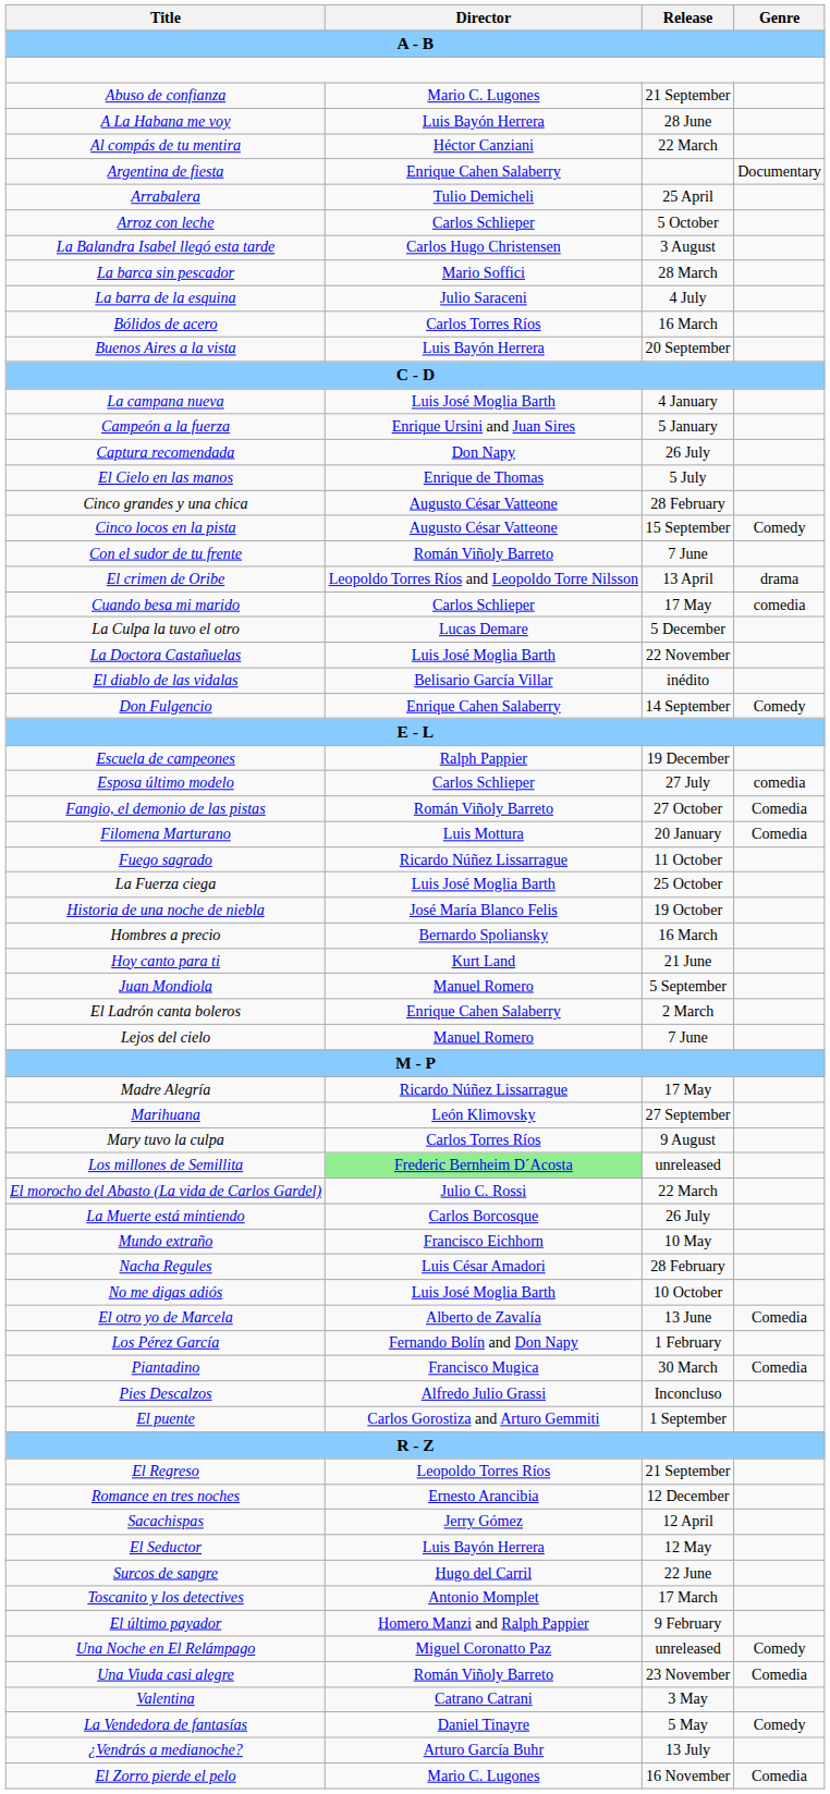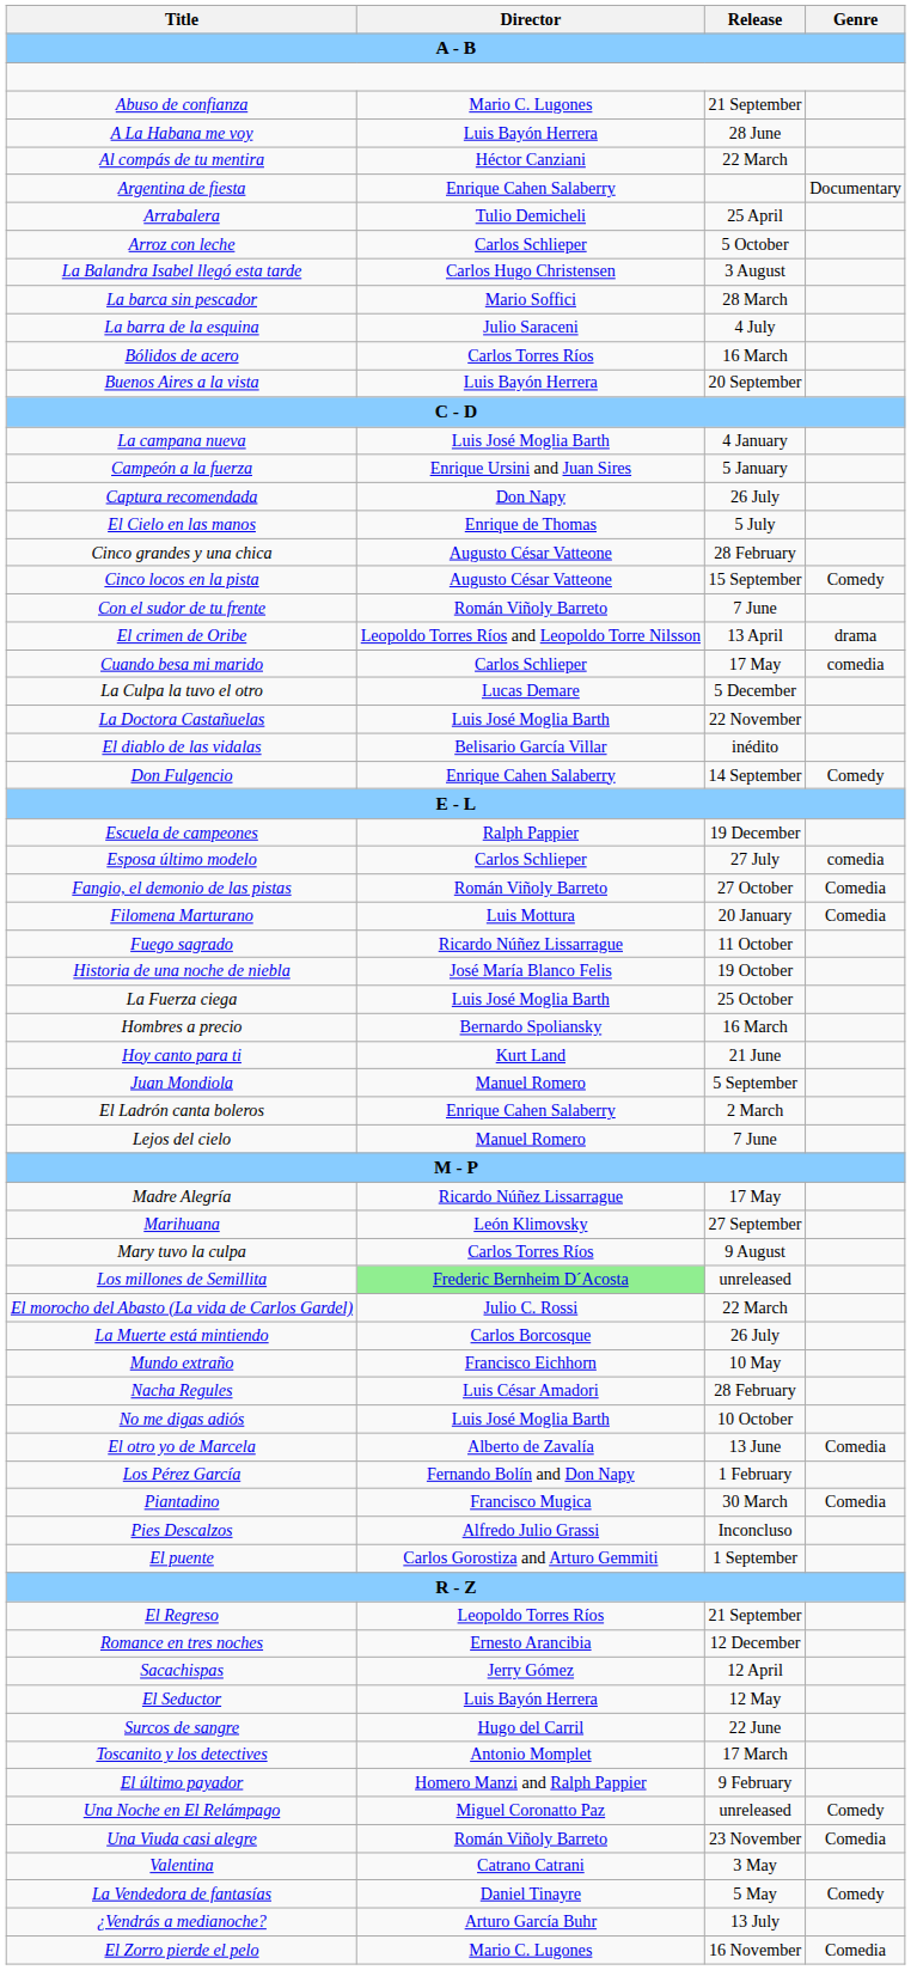 <table class="wikitable" style="margin:1em 0 1em 1em; text-align: center; font-size: 90%;">
 <tr>
 <th scope="col">Title</th>
 <th scope="col">Director</th>
 <th scope="col">Release</th>
 <th scope="col">Genre</th>
 </tr>
 <tr>
 <th colspan="4" style="background-color:#88ccff; font-size:110%;"><strong>A  -  B</strong></th>
 </tr>
 <tr style="height:24px">
 </tr>
 <tr>
 <td><em><a href='#'>Abuso de confianza</a></em></td>
 <td><a href='#'>Mario C. Lugones</a></td>
 <td>21 September</td>
 <td></td>
 </tr>
 <tr>
 <td><em><a href='#'>A La Habana me voy</a></em></td>
 <td><a href='#'>Luis Bayón Herrera</a></td>
 <td>28 June</td>
 <td></td>
 </tr>
 <tr>
 <td><em><a href='#'>Al compás de tu mentira</a></em></td>
 <td><a href='#'>Héctor Canziani</a></td>
 <td>22 March</td>
 <td></td>
 </tr>
 <tr>
 <td><em><a href='#'>Argentina de fiesta</a></em></td>
 <td><a href='#'>Enrique Cahen Salaberry</a></td>
 <td></td>
 <td>Documentary</td>
 </tr>
 <tr>
 <td><em><a href='#'>Arrabalera</a></em></td>
 <td><a href='#'>Tulio Demicheli</a></td>
 <td>25 April</td>
 <td></td>
 </tr>
 <tr>
 <td><em><a href='#'>Arroz con leche</a></em></td>
 <td><a href='#'>Carlos Schlieper</a></td>
 <td>5 October</td>
 <td></td>
 </tr>
 <tr>
 <td><em><a href='#'>La Balandra Isabel llegó esta tarde</a></em></td>
 <td><a href='#'>Carlos Hugo Christensen</a></td>
 <td>3 August</td>
 <td></td>
 </tr>
 <tr>
 <td><em><a href='#'>La barca sin pescador</a></em></td>
 <td><a href='#'>Mario Soffici</a></td>
 <td>28 March</td>
 <td></td>
 </tr>
 <tr>
 <td><em><a href='#'>La barra de la esquina</a></em></td>
 <td><a href='#'>Julio Saraceni</a></td>
 <td>4 July</td>
 <td></td>
 </tr>
 <tr>
 <td><em><a href='#'>Bólidos de acero</a></em></td>
 <td><a href='#'>Carlos Torres Ríos</a></td>
 <td>16 March</td>
 <td></td>
 </tr>
 <tr>
 <td><em><a href='#'>Buenos Aires a la vista</a></em></td>
 <td><a href='#'>Luis Bayón Herrera</a></td>
 <td>20 September</td>
 <td></td>
 </tr>
 <tr>
 <th colspan="4" style="background-color:#88ccff; font-size:110%;"><strong>C  -  D</strong></th>
 </tr>
 <tr>
 <td><em><a href='#'>La campana nueva</a></em></td>
 <td><a href='#'>Luis José Moglia Barth</a></td>
 <td>4 January</td>
 <td></td>
 </tr>
 <tr>
 <td><em><a href='#'>Campeón a la fuerza</a></em></td>
 <td><a href='#'>Enrique Ursini</a> and <a href='#'>Juan Sires</a></td>
 <td>5 January</td>
 <td></td>
 </tr>
 <tr>
 <td><em><a href='#'>Captura recomendada</a></em></td>
 <td><a href='#'>Don Napy</a></td>
 <td>26 July</td>
 <td></td>
 </tr>
 <tr>
 <td><em><a href='#'>El Cielo en las manos</a></em></td>
 <td><a href='#'>Enrique de Thomas</a></td>
 <td>5 July</td>
 <td></td>
 </tr>
 <tr>
 <td><em>Cinco grandes y una chica</em></td>
 <td><a href='#'>Augusto César Vatteone</a></td>
 <td>28 February</td>
 <td></td>
 </tr>
 <tr>
 <td><em><a href='#'>Cinco locos en la pista</a></em></td>
 <td><a href='#'>Augusto César Vatteone</a></td>
 <td>15 September</td>
 <td>Comedy</td>
 </tr>
 <tr>
 <td><em><a href='#'>Con el sudor de tu frente</a></em></td>
 <td><a href='#'>Román Viñoly Barreto</a></td>
 <td>7 June</td>
 <td></td>
 </tr>
 <tr>
 <td><em><a href='#'>El crimen de Oribe</a></em></td>
 <td><a href='#'>Leopoldo Torres Ríos</a> and <a href='#'>Leopoldo Torre Nilsson</a></td>
 <td>13 April</td>
 <td>drama</td>
 </tr>
 <tr>
 <td><em><a href='#'>Cuando besa mi marido</a></em></td>
 <td><a href='#'>Carlos Schlieper</a></td>
 <td>17 May</td>
 <td>comedia</td>
 </tr>
 <tr>
 <td><em>La Culpa la tuvo el otro</em></td>
 <td><a href='#'>Lucas Demare</a></td>
 <td>5 December</td>
 <td></td>
 </tr>
 <tr>
 <td><em><a href='#'>La Doctora Castañuelas</a></em></td>
 <td><a href='#'>Luis José Moglia Barth</a></td>
 <td>22 November</td>
 <td></td>
 </tr>
 <tr>
 <td><em><a href='#'>El diablo de las vidalas</a></em></td>
 <td><a href='#'>Belisario García Villar</a></td>
 <td>inédito</td>
 <td></td>
 </tr>
 <tr>
 <td><em><a href='#'>Don Fulgencio</a></em></td>
 <td><a href='#'>Enrique Cahen Salaberry</a></td>
 <td>14 September</td>
 <td>Comedy</td>
 </tr>
 <tr>
 <th colspan="4" style="background-color:#88ccff; font-size:110%;"><strong>E  -  L</strong></th>
 </tr>
 <tr>
 <td><em><a href='#'>Escuela de campeones</a></em></td>
 <td><a href='#'>Ralph Pappier</a></td>
 <td>19 December</td>
 <td></td>
 </tr>
 <tr>
 <td><em><a href='#'>Esposa último modelo</a></em></td>
 <td><a href='#'>Carlos Schlieper</a></td>
 <td>27 July</td>
 <td>comedia</td>
 </tr>
 <tr>
 <td><em><a href='#'>Fangio, el demonio de las pistas</a></em></td>
 <td><a href='#'>Román Viñoly Barreto</a></td>
 <td>27 October</td>
 <td>Comedia</td>
 </tr>
 <tr>
 <td><em><a href='#'>Filomena Marturano</a></em></td>
 <td><a href='#'>Luis Mottura</a></td>
 <td>20 January</td>
 <td>Comedia</td>
 </tr>
 <tr>
 <td><em><a href='#'>Fuego sagrado</a></em></td>
 <td><a href='#'>Ricardo Núñez Lissarrague</a></td>
 <td>11 October</td>
 <td></td>
 </tr>
 <tr>
+<td><em><a href='#'>Historia de una noche de niebla</a></em></td>
+<td><a href='#'>José María Blanco Felis</a></td>
+<td>19 October</td>
+<td></td>
+</tr>
+<tr>
 <td><em>La Fuerza ciega</em></td>
 <td><a href='#'>Luis José Moglia Barth</a></td>
 <td>25 October</td>
-<td></td>
-</tr>
-<tr>
-<td><em><a href='#'>Historia de una noche de niebla</a></em></td>
-<td><a href='#'>José María Blanco Felis</a></td>
-<td>19 October</td>
 <td></td>
 </tr>
 <tr>
 <td><em>Hombres a precio</em></td>
 <td><a href='#'>Bernardo Spoliansky</a></td>
 <td>16 March</td>
 <td></td>
 </tr>
 <tr>
 <td><em><a href='#'>Hoy canto para ti</a></em></td>
 <td><a href='#'>Kurt Land</a></td>
 <td>21 June</td>
 <td></td>
 </tr>
 <tr>
 <td><em><a href='#'>Juan Mondiola</a></em></td>
 <td><a href='#'>Manuel Romero</a></td>
 <td>5 September</td>
 <td></td>
 </tr>
 <tr>
 <td><em>El Ladrón canta boleros</em></td>
 <td><a href='#'>Enrique Cahen Salaberry</a></td>
 <td>2 March</td>
 <td></td>
 </tr>
 <tr>
 <td><em>Lejos del cielo</em></td>
 <td><a href='#'>Manuel Romero</a></td>
 <td>7 June</td>
 <td></td>
 </tr>
 <tr>
 <th colspan="4" style="background-color:#88ccff; font-size:110%;"><strong>M  -  P</strong></th>
 </tr>
 <tr>
 <td><em>Madre Alegría</em></td>
 <td><a href='#'>Ricardo Núñez Lissarrague</a></td>
 <td>17 May</td>
 <td></td>
 </tr>
 <tr>
 <td><em><a href='#'>Marihuana</a></em></td>
 <td><a href='#'>León Klimovsky</a></td>
 <td>27 September</td>
 <td></td>
 </tr>
 <tr>
 <td><em>Mary tuvo la culpa</em></td>
 <td><a href='#'>Carlos Torres Ríos</a></td>
 <td>9 August</td>
 <td></td>
 </tr>
 <tr>
 <td><em><a href='#'>Los millones de Semillita</a></em></td>
 <td style="background: lightgreen;"><a href='#'>Frederic Bernheim D´Acosta</a></td>
 <td>unreleased</td>
 <td></td>
 </tr>
 <tr>
 <td><em><a href='#'>El morocho del Abasto (La vida de Carlos Gardel)</a></em></td>
 <td><a href='#'>Julio C. Rossi</a></td>
 <td>22 March</td>
 <td></td>
 </tr>
 <tr>
 <td><em><a href='#'>La Muerte está mintiendo</a></em></td>
 <td><a href='#'>Carlos Borcosque</a></td>
 <td>26 July</td>
 <td></td>
 </tr>
 <tr>
 <td><em><a href='#'>Mundo extraño</a></em></td>
 <td><a href='#'>Francisco Eichhorn</a></td>
 <td>10 May</td>
 <td></td>
 </tr>
 <tr>
 <td><em><a href='#'>Nacha Regules</a></em></td>
 <td><a href='#'>Luis César Amadori</a></td>
 <td>28 February</td>
 <td></td>
 </tr>
 <tr>
 <td><em><a href='#'>No me digas adiós</a></em></td>
 <td><a href='#'>Luis José Moglia Barth</a></td>
 <td>10 October</td>
 <td></td>
 </tr>
 <tr>
 <td><em><a href='#'>El otro yo de Marcela</a></em></td>
 <td><a href='#'>Alberto de Zavalía</a></td>
 <td>13 June</td>
 <td>Comedia</td>
 </tr>
 <tr>
 <td><em><a href='#'>Los Pérez García</a></em></td>
 <td><a href='#'>Fernando Bolín</a> and <a href='#'>Don Napy</a></td>
 <td>1 February</td>
 <td></td>
 </tr>
 <tr>
 <td><em><a href='#'>Piantadino</a></em></td>
 <td><a href='#'>Francisco Mugica</a></td>
 <td>30 March</td>
 <td>Comedia</td>
 </tr>
 <tr>
 <td><em><a href='#'>Pies Descalzos</a></em></td>
 <td><a href='#'>Alfredo Julio Grassi</a></td>
 <td>Inconcluso</td>
 <td></td>
 </tr>
 <tr>
 <td><em><a href='#'>El puente</a></em></td>
 <td><a href='#'>Carlos Gorostiza</a> and <a href='#'>Arturo Gemmiti</a></td>
 <td>1 September</td>
 <td></td>
 </tr>
 <tr>
 <th colspan="4" style="background-color:#88ccff; font-size:110%;"><strong>R  -  Z</strong></th>
 </tr>
 <tr>
 <td><em><a href='#'>El Regreso</a></em></td>
 <td><a href='#'>Leopoldo Torres Ríos</a></td>
 <td>21 September</td>
 <td></td>
 </tr>
 <tr>
 <td><em><a href='#'>Romance en tres noches</a></em></td>
 <td><a href='#'>Ernesto Arancibia</a></td>
 <td>12 December</td>
 <td></td>
 </tr>
 <tr>
 <td><em><a href='#'>Sacachispas</a></em></td>
 <td><a href='#'>Jerry Gómez</a></td>
 <td>12 April</td>
 <td></td>
 </tr>
 <tr>
 <td><em><a href='#'>El Seductor</a></em></td>
 <td><a href='#'>Luis Bayón Herrera</a></td>
 <td>12 May</td>
 <td></td>
 </tr>
 <tr>
 <td><em><a href='#'>Surcos de sangre</a></em></td>
 <td><a href='#'>Hugo del Carril</a></td>
 <td>22 June</td>
 <td></td>
 </tr>
 <tr>
 <td><em><a href='#'>Toscanito y los detectives</a></em></td>
 <td><a href='#'>Antonio Momplet</a></td>
 <td>17 March</td>
 <td></td>
 </tr>
 <tr>
 <td><em><a href='#'>El último payador</a></em></td>
 <td><a href='#'>Homero Manzi</a> and <a href='#'>Ralph Pappier</a></td>
 <td>9 February</td>
 <td></td>
 </tr>
 <tr>
 <td><em><a href='#'>Una Noche en El Relámpago</a></em></td>
 <td><a href='#'>Miguel Coronatto Paz</a></td>
 <td>unreleased</td>
 <td>Comedy</td>
 </tr>
 <tr>
 <td><em><a href='#'>Una Viuda casi alegre</a></em></td>
 <td><a href='#'>Román Viñoly Barreto</a></td>
 <td>23 November</td>
 <td>Comedia</td>
 </tr>
 <tr>
 <td><em><a href='#'>Valentina</a></em></td>
 <td><a href='#'>Catrano Catrani</a></td>
 <td>3 May</td>
 <td></td>
 </tr>
 <tr>
 <td><em><a href='#'>La Vendedora de fantasías</a></em></td>
 <td><a href='#'>Daniel Tinayre</a></td>
 <td>5 May</td>
 <td>Comedy</td>
 </tr>
 <tr>
 <td><em><a href='#'>¿Vendrás a medianoche?</a></em></td>
 <td><a href='#'>Arturo García Buhr</a></td>
 <td>13 July</td>
 <td></td>
 </tr>
 <tr>
 <td><em><a href='#'>El Zorro pierde el pelo</a></em></td>
 <td><a href='#'>Mario C. Lugones</a></td>
 <td>16 November</td>
 <td>Comedia</td>
 </tr>
 </table>
